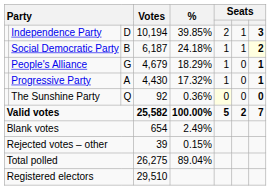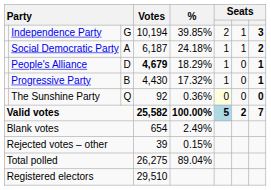 <table class="wikitable" border="1" style="text-align:right;">
 <tr>
 <th style="text-align:left;" valign=bottom rowspan=2 colspan=3>Party</th>
 <th align=center valign=bottom rowspan=2 width="50">Votes</th>
 <th align=center valign=bottom rowspan=2 width="50">%</th>
 <th colspan=3>Seats</th>
 </tr>
 <tr>
 <th align=center valign=bottom width="20"><small></small></th>
 <th align=center valign=bottom width="20"><small><a href='#'></a></small></th>
 <th align=center valign=bottom width="20"><small></small></th>
 </tr>
 <tr>
 <td></td>
 <td align=left><a href='#'>Independence Party</a></td>
-<td align=left>D</td>
+<td align=left>G</td>
 <td>10,194</td>
 <td>39.85%</td>
 <td>2</td>
 <td>1</td>
 <td><strong>3</strong></td>
 </tr>
 <tr>
 <td></td>
 <td align=left><a href='#'>Social Democratic Party</a></td>
-<td align=left>B</td>
+<td align=left>A</td>
 <td>6,187</td>
 <td>24.18%</td>
 <td>1</td>
 <td>1</td>
-<td style="background: lightyellow;"><strong>2</strong></td>
+<td><strong>2</strong></td>
 </tr>
 <tr>
 <td></td>
 <td align=left><a href='#'>People's Alliance</a></td>
-<td align=left>G</td>
-<td>4,679</td>
+<td align=left>D</td>
+<td><strong>4,679</strong></td>
 <td>18.29%</td>
 <td>1</td>
 <td>0</td>
 <td><strong>1</strong></td>
 </tr>
 <tr>
 <td></td>
 <td align=left><a href='#'>Progressive Party</a></td>
-<td align=left>A</td>
+<td align=left>B</td>
 <td>4,430</td>
 <td>17.32%</td>
 <td>1</td>
 <td>0</td>
 <td><strong>1</strong></td>
 </tr>
 <tr>
 <td></td>
 <td align=left>The Sunshine Party</td>
 <td align=left>Q</td>
 <td>92</td>
 <td>0.36%</td>
 <td style="background: lightyellow;">0</td>
 <td>0</td>
 <td><strong>0</strong></td>
 </tr>
 <tr style="font-weight:bold">
 <td align=left colspan=3>Valid votes</td>
 <td>25,582</td>
 <td>100.00%</td>
-<td>5</td>
+<td style="background: lightblue;">5</td>
 <td>2</td>
 <td>7</td>
 </tr>
 <tr>
 <td align=left colspan=3>Blank votes</td>
 <td>654</td>
 <td>2.49%</td>
 <td></td>
 <td></td>
 <td></td>
 </tr>
 <tr>
 <td align=left colspan=3>Rejected votes – other</td>
 <td>39</td>
 <td>0.15%</td>
 <td></td>
 <td></td>
 <td></td>
 </tr>
 <tr>
 <td align=left colspan=3>Total polled</td>
 <td>26,275</td>
 <td>89.04%</td>
 <td></td>
 <td></td>
 <td></td>
 </tr>
 <tr>
 <td align=left colspan=3>Registered electors</td>
 <td>29,510</td>
 <td></td>
 <td></td>
 <td></td>
 <td></td>
 </tr>
 </table>
